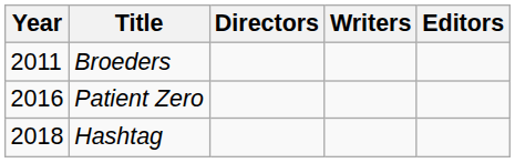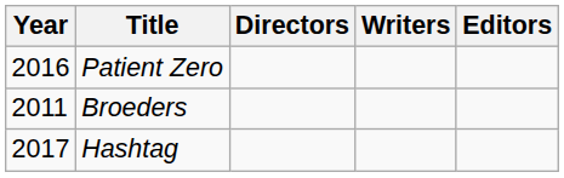 <table class="wikitable">
 <tr>
 <th>Year</th>
 <th>Title</th>
 <th width="65">Directors</th>
 <th>Writers</th>
 <th>Editors</th>
 </tr>
 <tr>
+<td>2016</td>
+<td><em>Patient Zero</em></td>
+<td></td>
+<td></td>
+<td></td>
+</tr>
+<tr>
 <td>2011</td>
 <td><em>Broeders</em></td>
 <td></td>
 <td></td>
 <td></td>
 </tr>
 <tr>
-<td>2016</td>
-<td><em>Patient Zero</em></td>
-<td></td>
-<td></td>
-<td></td>
-</tr>
-<tr>
-<td>2018</td>
+<td>2017</td>
 <td><em>Hashtag</em></td>
 <td></td>
 <td></td>
 <td></td>
 </tr>
 </table>
